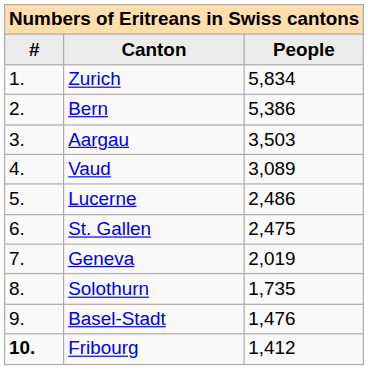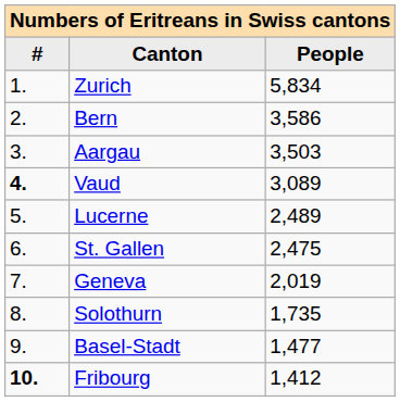 <table class="wikitable">
 <tr>
 <td colspan="10"  style="text-align:center; background:#ffdead;"><strong>Numbers of Eritreans in Swiss cantons</strong></td>
 </tr>
 <tr style="background:#ddd;">
 <th style="background:#ececec;">#</th>
 <th style="background:#ececec;">Canton</th>
 <th style="background:#ececec;">People</th>
 </tr>
 <tr style="text-align:left;">
 <td>1.</td>
 <td><a href='#'>Zurich</a></td>
 <td>5,834</td>
 </tr>
 <tr style="text-align:left;">
 <td>2.</td>
 <td><a href='#'>Bern</a></td>
-<td>5,386</td>
+<td>3,586</td>
 </tr>
 <tr style="text-align:left;">
 <td>3.</td>
 <td><a href='#'>Aargau</a></td>
 <td>3,503</td>
 </tr>
 <tr style="text-align:left;">
-<td>4.</td>
+<td><strong>4.</strong></td>
 <td><a href='#'>Vaud</a></td>
 <td>3,089</td>
 </tr>
 <tr style="text-align:left;">
 <td>5.</td>
 <td><a href='#'>Lucerne</a></td>
-<td>2,486</td>
+<td>2,489</td>
 </tr>
 <tr style="text-align:left;">
 <td>6.</td>
 <td><a href='#'>St. Gallen</a></td>
 <td>2,475</td>
 </tr>
 <tr style="text-align:left;">
 <td>7.</td>
 <td><a href='#'>Geneva</a></td>
 <td>2,019</td>
 </tr>
 <tr style="text-align:left;">
 <td>8.</td>
 <td><a href='#'>Solothurn</a></td>
 <td>1,735</td>
 </tr>
 <tr style="text-align:left;">
 <td>9.</td>
 <td><a href='#'>Basel-Stadt</a></td>
-<td>1,476</td>
+<td>1,477</td>
 </tr>
 <tr style="text-align:left;">
 <td><strong>10.</strong></td>
 <td><a href='#'>Fribourg</a></td>
 <td>1,412</td>
 </tr>
 </table>
